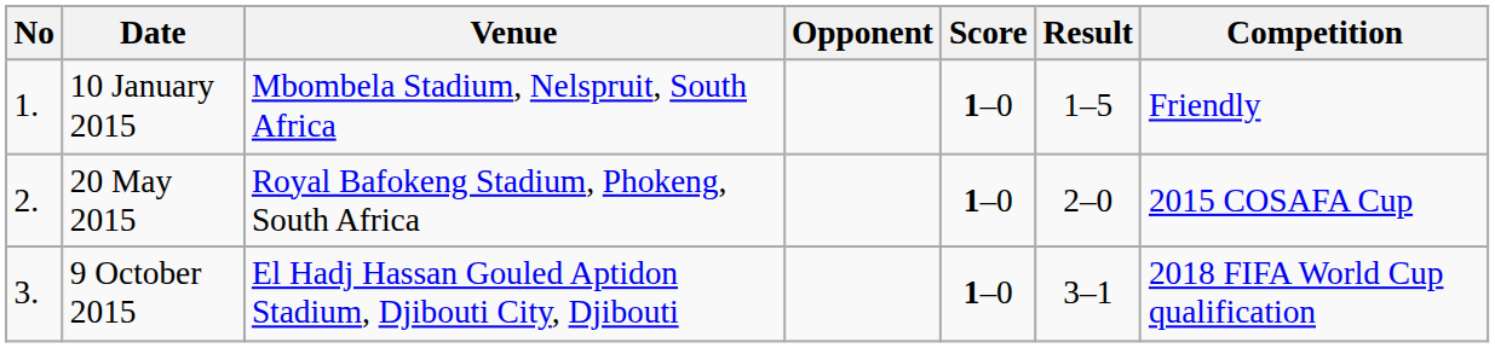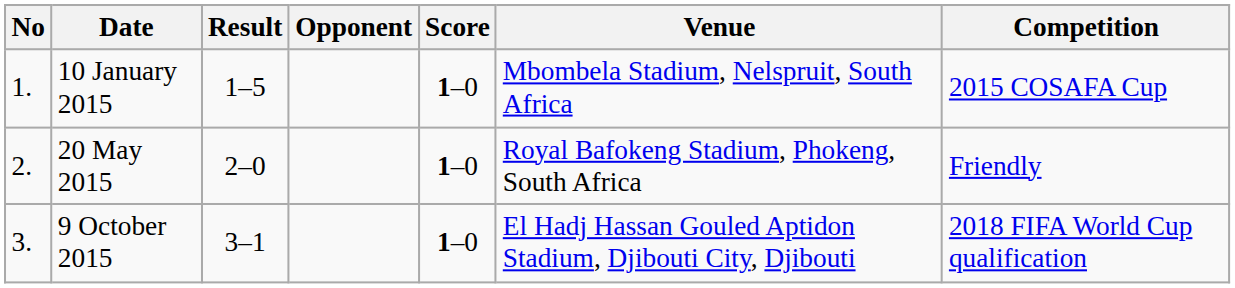 <table class="wikitable" style="font-size:85%;">
 <tr>
 <th>No</th>
 <th>Date</th>
-<th>Venue</th>
+<th>Result</th>
 <th>Opponent</th>
 <th>Score</th>
-<th>Result</th>
+<th>Venue</th>
 <th>Competition</th>
 </tr>
 <tr>
 <td>1.</td>
 <td>10 January 2015</td>
-<td><a href='#'>Mbombela Stadium</a>, <a href='#'>Nelspruit</a>, <a href='#'>South Africa</a></td>
+<td align=center>1–5</td>
 <td></td>
 <td align=center><strong>1</strong>–0</td>
-<td align=center>1–5</td>
-<td><a href='#'>Friendly</a></td>
+<td><a href='#'>Mbombela Stadium</a>, <a href='#'>Nelspruit</a>, <a href='#'>South Africa</a></td>
+<td><a href='#'>2015 COSAFA Cup</a></td>
 </tr>
 <tr>
 <td>2.</td>
 <td>20 May 2015</td>
-<td><a href='#'>Royal Bafokeng Stadium</a>, <a href='#'>Phokeng</a>, South Africa</td>
+<td align=center>2–0</td>
 <td></td>
 <td align=center><strong>1</strong>–0</td>
-<td align=center>2–0</td>
-<td><a href='#'>2015 COSAFA Cup</a></td>
+<td><a href='#'>Royal Bafokeng Stadium</a>, <a href='#'>Phokeng</a>, South Africa</td>
+<td><a href='#'>Friendly</a></td>
 </tr>
 <tr>
 <td>3.</td>
 <td>9 October 2015</td>
-<td><a href='#'>El Hadj Hassan Gouled Aptidon Stadium</a>, <a href='#'>Djibouti City</a>, <a href='#'>Djibouti</a></td>
+<td align=center>3–1</td>
 <td></td>
 <td align=center><strong>1</strong>–0</td>
-<td align=center>3–1</td>
+<td><a href='#'>El Hadj Hassan Gouled Aptidon Stadium</a>, <a href='#'>Djibouti City</a>, <a href='#'>Djibouti</a></td>
 <td><a href='#'>2018 FIFA World Cup qualification</a></td>
 </tr>
 </table>
